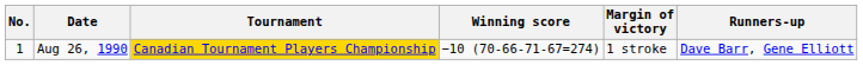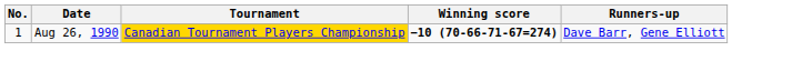 <table class="wikitable" style="font-size:95%;">
 <tr>
 <th>No.</th>
 <th>Date</th>
 <th>Tournament</th>
 <th>Winning score</th>
-<th>Margin of<br>victory</th>
 <th>Runners-up</th>
 </tr>
 <tr>
 <td align=center>1</td>
 <td align=right>Aug 26, <a href='#'>1990</a></td>
 <td style="background: gold;"><a href='#'>Canadian Tournament Players Championship</a></td>
-<td>−10 (70-66-71-67=274)</td>
-<td>1 stroke</td>
+<td><strong>−10 (70-66-71-67=274)</strong></td>
 <td> <a href='#'>Dave Barr</a>,  <a href='#'>Gene Elliott</a></td>
 </tr>
 </table>
